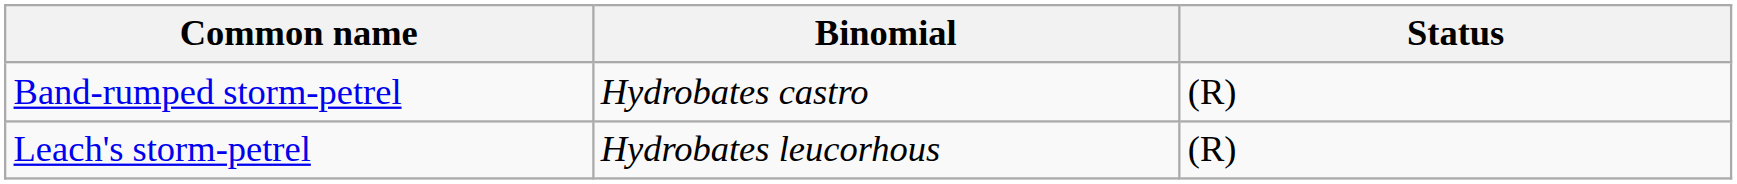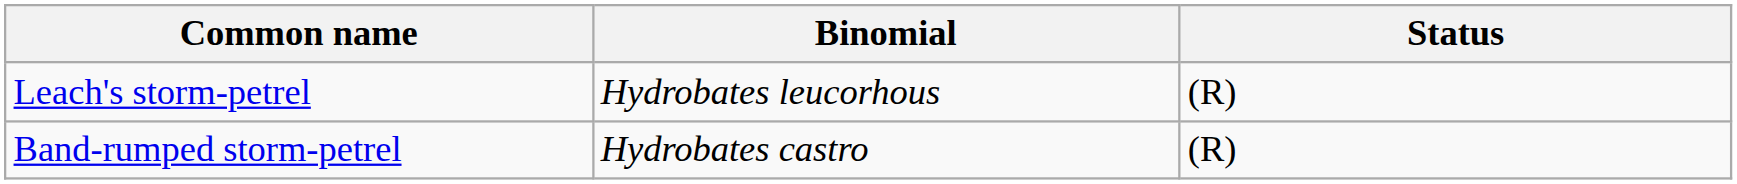 <table width=60% class="wikitable">
 <tr>
 <th width=34%>Common name</th>
 <th width=34%>Binomial</th>
 <th width=32%>Status</th>
 </tr>
 <tr>
+<td><a href='#'>Leach's storm-petrel</a></td>
+<td><em>Hydrobates leucorhous</em></td>
+<td>(R)</td>
+</tr>
+<tr>
 <td><a href='#'>Band-rumped storm-petrel</a></td>
 <td><em>Hydrobates castro</em></td>
 <td>(R)</td>
 </tr>
-<tr>
-<td><a href='#'>Leach's storm-petrel</a></td>
-<td><em>Hydrobates leucorhous</em></td>
-<td>(R)</td>
-</tr>
 </table>
